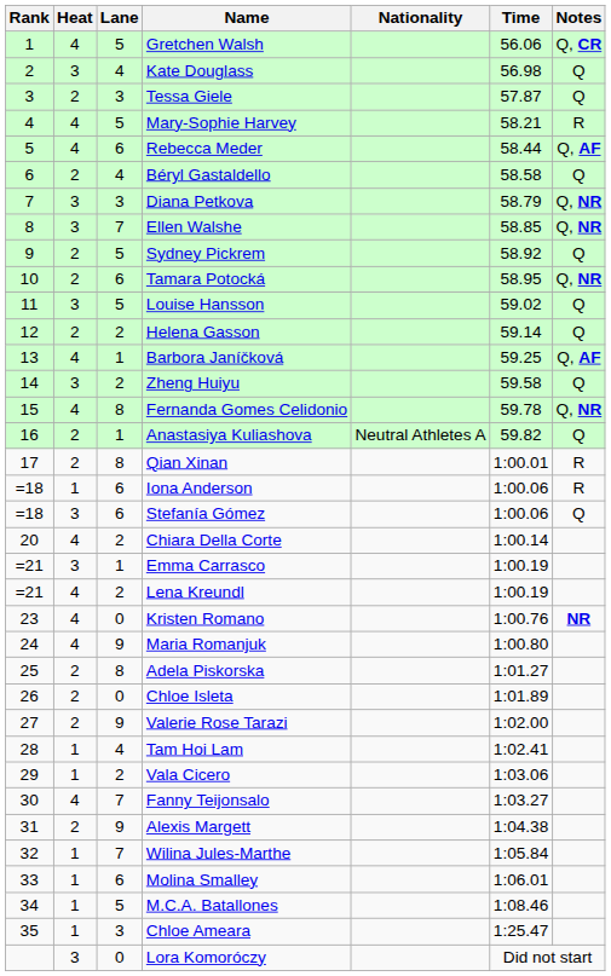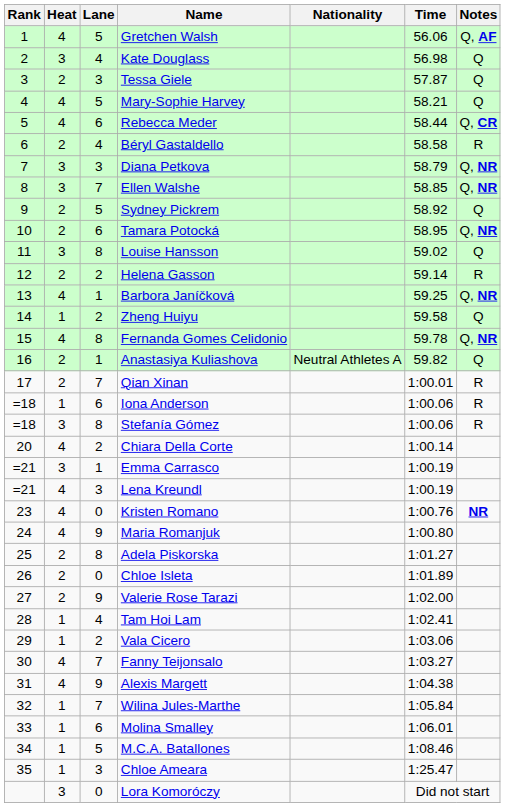 <table class="wikitable sortable" style="text-align:center">
 <tr>
 <th>Rank</th>
 <th>Heat</th>
 <th>Lane</th>
 <th>Name</th>
 <th>Nationality</th>
 <th>Time</th>
 <th>Notes</th>
 </tr>
 <tr bgcolor=ccffcc>
 <td>1</td>
 <td>4</td>
 <td>5</td>
 <td align="left"><a href='#'>Gretchen Walsh</a></td>
 <td align="left"></td>
 <td>56.06</td>
-<td>Q, <a href='#'><strong>CR</strong></a></td>
+<td>Q, <a href='#'><strong>AF</strong></a></td>
 </tr>
 <tr bgcolor=ccffcc>
 <td>2</td>
 <td>3</td>
 <td>4</td>
 <td align="left"><a href='#'>Kate Douglass</a></td>
 <td align="left"></td>
 <td>56.98</td>
 <td>Q</td>
 </tr>
 <tr bgcolor=ccffcc>
 <td>3</td>
 <td>2</td>
 <td>3</td>
 <td align="left"><a href='#'>Tessa Giele</a></td>
 <td align="left"></td>
 <td>57.87</td>
 <td>Q</td>
 </tr>
 <tr bgcolor=ccffcc>
 <td>4</td>
 <td>4</td>
 <td>5</td>
 <td align="left"><a href='#'>Mary-Sophie Harvey</a></td>
 <td align="left"></td>
 <td>58.21</td>
-<td>R</td>
+<td>Q</td>
 </tr>
 <tr bgcolor=ccffcc>
 <td>5</td>
 <td>4</td>
 <td>6</td>
 <td align="left"><a href='#'>Rebecca Meder</a></td>
 <td align="left"></td>
 <td>58.44</td>
-<td>Q, <a href='#'><strong>AF</strong></a></td>
+<td>Q, <a href='#'><strong>CR</strong></a></td>
 </tr>
 <tr bgcolor=ccffcc>
 <td>6</td>
 <td>2</td>
 <td>4</td>
 <td align="left"><a href='#'>Béryl Gastaldello</a></td>
 <td align="left"></td>
 <td>58.58</td>
-<td>Q</td>
+<td>R</td>
 </tr>
 <tr bgcolor=ccffcc>
 <td>7</td>
 <td>3</td>
 <td>3</td>
 <td align="left"><a href='#'>Diana Petkova</a></td>
 <td align="left"></td>
 <td>58.79</td>
 <td>Q, <strong><a href='#'>NR</a></strong></td>
 </tr>
 <tr bgcolor=ccffcc>
 <td>8</td>
 <td>3</td>
 <td>7</td>
 <td align="left"><a href='#'>Ellen Walshe</a></td>
 <td align="left"></td>
 <td>58.85</td>
 <td>Q, <strong><a href='#'>NR</a></strong></td>
 </tr>
 <tr bgcolor=ccffcc>
 <td>9</td>
 <td>2</td>
 <td>5</td>
 <td align="left"><a href='#'>Sydney Pickrem</a></td>
 <td align="left"></td>
 <td>58.92</td>
 <td>Q</td>
 </tr>
 <tr bgcolor=ccffcc>
 <td>10</td>
 <td>2</td>
 <td>6</td>
 <td align="left"><a href='#'>Tamara Potocká</a></td>
 <td align="left"></td>
 <td>58.95</td>
 <td>Q, <strong><a href='#'>NR</a></strong></td>
 </tr>
 <tr bgcolor=ccffcc>
 <td>11</td>
 <td>3</td>
-<td>5</td>
+<td>8</td>
 <td align="left"><a href='#'>Louise Hansson</a></td>
 <td align="left"></td>
 <td>59.02</td>
 <td>Q</td>
 </tr>
 <tr bgcolor=ccffcc>
 <td>12</td>
 <td>2</td>
 <td>2</td>
 <td align="left"><a href='#'>Helena Gasson</a></td>
 <td align="left"></td>
 <td>59.14</td>
-<td>Q</td>
+<td>R</td>
 </tr>
 <tr bgcolor=ccffcc>
 <td>13</td>
 <td>4</td>
 <td>1</td>
 <td align="left"><a href='#'>Barbora Janíčková</a></td>
 <td align="left"></td>
 <td>59.25</td>
-<td>Q, <a href='#'><strong>AF</strong></a></td>
+<td>Q, <strong><a href='#'>NR</a></strong></td>
 </tr>
 <tr bgcolor=ccffcc>
 <td>14</td>
-<td>3</td>
+<td>1</td>
 <td>2</td>
 <td align="left"><a href='#'>Zheng Huiyu</a></td>
 <td align="left"></td>
 <td>59.58</td>
 <td>Q</td>
 </tr>
 <tr bgcolor=ccffcc>
 <td>15</td>
 <td>4</td>
 <td>8</td>
 <td align="left"><a href='#'>Fernanda Gomes Celidonio</a></td>
 <td align="left"></td>
 <td>59.78</td>
 <td>Q, <strong><a href='#'>NR</a></strong></td>
 </tr>
 <tr bgcolor=ccffcc>
 <td>16</td>
 <td>2</td>
 <td>1</td>
 <td align="left"><a href='#'>Anastasiya Kuliashova</a></td>
 <td align="left"> Neutral Athletes A</td>
 <td>59.82</td>
 <td>Q</td>
 </tr>
 <tr>
 <td>17</td>
 <td>2</td>
-<td>8</td>
+<td>7</td>
 <td align="left"><a href='#'>Qian Xinan</a></td>
 <td align="left"></td>
 <td>1:00.01</td>
 <td>R</td>
 </tr>
 <tr>
 <td>=18</td>
 <td>1</td>
 <td>6</td>
 <td align="left"><a href='#'>Iona Anderson</a></td>
 <td align="left"></td>
 <td>1:00.06</td>
 <td>R</td>
 </tr>
 <tr>
 <td>=18</td>
 <td>3</td>
-<td>6</td>
+<td>8</td>
 <td align="left"><a href='#'>Stefanía Gómez</a></td>
 <td align="left"></td>
 <td>1:00.06</td>
-<td>Q</td>
+<td>R</td>
 </tr>
 <tr>
 <td>20</td>
 <td>4</td>
 <td>2</td>
 <td align="left"><a href='#'>Chiara Della Corte</a></td>
 <td align="left"></td>
 <td>1:00.14</td>
 <td></td>
 </tr>
 <tr>
 <td>=21</td>
 <td>3</td>
 <td>1</td>
 <td align="left"><a href='#'>Emma Carrasco</a></td>
 <td align="left"></td>
 <td>1:00.19</td>
 <td></td>
 </tr>
 <tr>
 <td>=21</td>
 <td>4</td>
-<td>2</td>
+<td>3</td>
 <td align="left"><a href='#'>Lena Kreundl</a></td>
 <td align="left"></td>
 <td>1:00.19</td>
 <td></td>
 </tr>
 <tr>
 <td>23</td>
 <td>4</td>
 <td>0</td>
 <td align="left"><a href='#'>Kristen Romano</a></td>
 <td align="left"></td>
 <td>1:00.76</td>
 <td><strong><a href='#'>NR</a></strong></td>
 </tr>
 <tr>
 <td>24</td>
 <td>4</td>
 <td>9</td>
 <td align="left"><a href='#'>Maria Romanjuk</a></td>
 <td align="left"></td>
 <td>1:00.80</td>
 <td></td>
 </tr>
 <tr>
 <td>25</td>
 <td>2</td>
 <td>8</td>
 <td align="left"><a href='#'>Adela Piskorska</a></td>
 <td align="left"></td>
 <td>1:01.27</td>
 <td></td>
 </tr>
 <tr>
 <td>26</td>
 <td>2</td>
 <td>0</td>
 <td align="left"><a href='#'>Chloe Isleta</a></td>
 <td align="left"></td>
 <td>1:01.89</td>
 <td></td>
 </tr>
 <tr>
 <td>27</td>
 <td>2</td>
 <td>9</td>
 <td align="left"><a href='#'>Valerie Rose Tarazi</a></td>
 <td align="left"></td>
 <td>1:02.00</td>
 <td></td>
 </tr>
 <tr>
 <td>28</td>
 <td>1</td>
 <td>4</td>
 <td align="left"><a href='#'>Tam Hoi Lam</a></td>
 <td align="left"></td>
 <td>1:02.41</td>
 <td></td>
 </tr>
 <tr>
 <td>29</td>
 <td>1</td>
 <td>2</td>
 <td align="left"><a href='#'>Vala Cicero</a></td>
 <td align="left"></td>
 <td>1:03.06</td>
 <td></td>
 </tr>
 <tr>
 <td>30</td>
 <td>4</td>
 <td>7</td>
 <td align="left"><a href='#'>Fanny Teijonsalo</a></td>
 <td align="left"></td>
 <td>1:03.27</td>
 <td></td>
 </tr>
 <tr>
 <td>31</td>
-<td>2</td>
+<td>4</td>
 <td>9</td>
 <td align="left"><a href='#'>Alexis Margett</a></td>
 <td align="left"></td>
 <td>1:04.38</td>
 <td></td>
 </tr>
 <tr>
 <td>32</td>
 <td>1</td>
 <td>7</td>
 <td align="left"><a href='#'>Wilina Jules-Marthe</a></td>
 <td align="left"></td>
 <td>1:05.84</td>
 <td></td>
 </tr>
 <tr>
 <td>33</td>
 <td>1</td>
 <td>6</td>
 <td align="left"><a href='#'>Molina Smalley</a></td>
 <td align="left"></td>
 <td>1:06.01</td>
 <td></td>
 </tr>
 <tr>
 <td>34</td>
 <td>1</td>
 <td>5</td>
 <td align="left"><a href='#'>M.C.A. Batallones</a></td>
 <td align="left"></td>
 <td>1:08.46</td>
 <td></td>
 </tr>
 <tr>
 <td>35</td>
 <td>1</td>
 <td>3</td>
 <td align="left"><a href='#'>Chloe Ameara</a></td>
 <td align="left"></td>
 <td>1:25.47</td>
 <td></td>
 </tr>
 <tr>
 <td></td>
 <td>3</td>
 <td>0</td>
 <td align="left"><a href='#'>Lora Komoróczy</a></td>
 <td align="left"></td>
 <td colspan="2">Did not start</td>
 </tr>
 </table>
